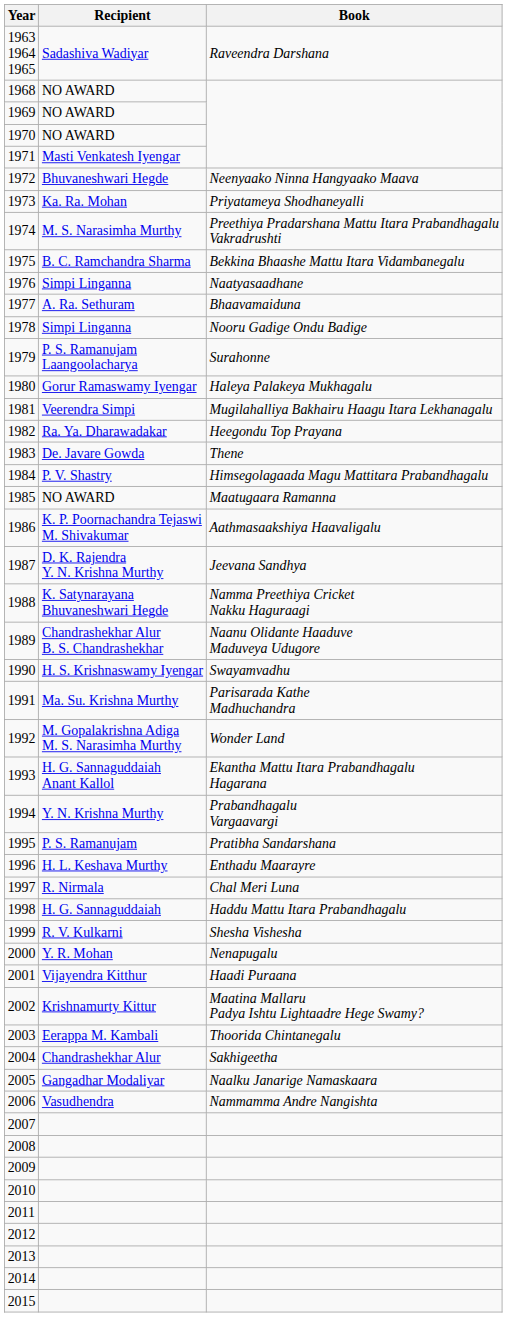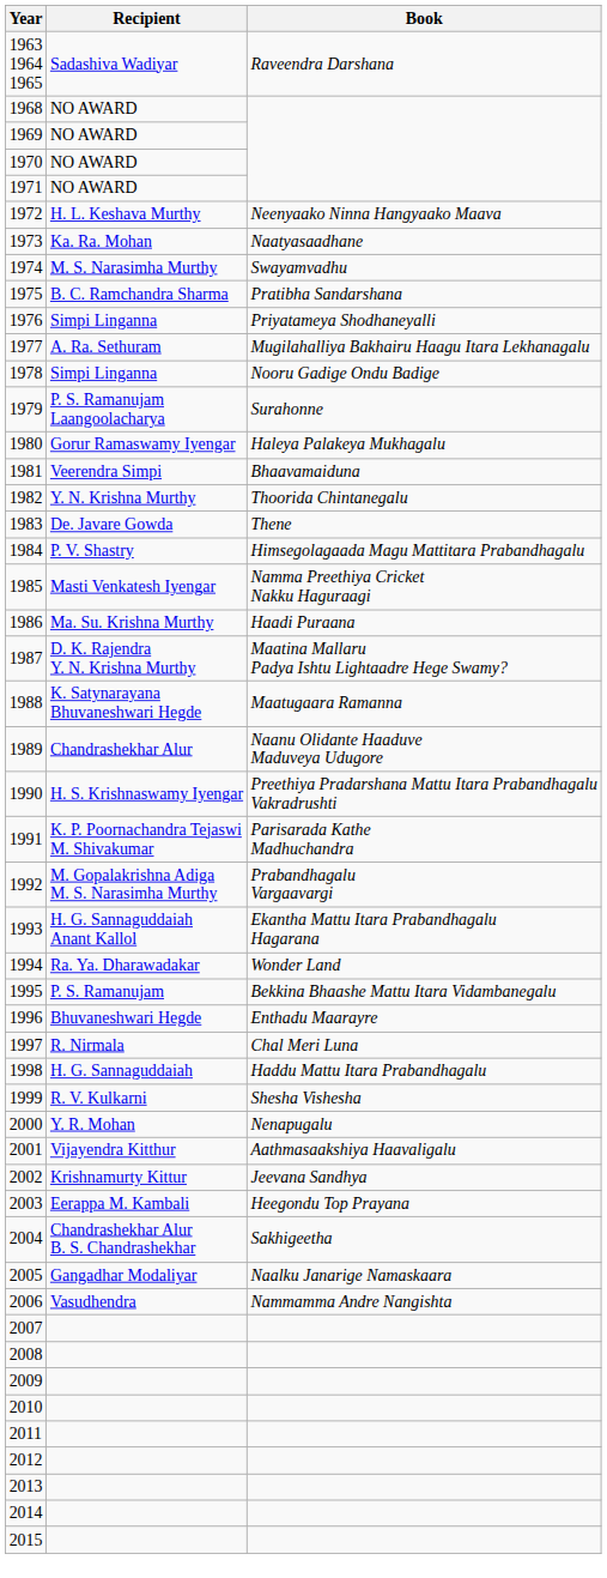 <table class="wikitable sortable">
 <tr>
 <th>Year</th>
 <th>Recipient</th>
 <th>Book</th>
 </tr>
 <tr>
 <td>1963<br>1964<br>1965</td>
 <td><a href='#'>Sadashiva Wadiyar</a></td>
 <td><em>Raveendra Darshana</em></td>
 </tr>
 <tr>
 <td>1968</td>
 <td>NO AWARD</td>
 </tr>
 <tr>
 <td>1969</td>
 <td>NO AWARD</td>
 </tr>
 <tr>
 <td>1970</td>
 <td>NO AWARD</td>
 </tr>
 <tr>
 <td>1971</td>
-<td><a href='#'>Masti Venkatesh Iyengar</a></td>
+<td>NO AWARD</td>
 </tr>
 <tr>
 <td>1972</td>
-<td><a href='#'>Bhuvaneshwari Hegde</a></td>
+<td><a href='#'>H. L. Keshava Murthy</a></td>
 <td><em>Neenyaako Ninna Hangyaako Maava</em></td>
 </tr>
 <tr>
 <td>1973</td>
 <td><a href='#'>Ka. Ra. Mohan</a></td>
-<td><em>Priyatameya Shodhaneyalli</em></td>
+<td><em>Naatyasaadhane</em></td>
 </tr>
 <tr>
 <td>1974</td>
 <td><a href='#'>M. S. Narasimha Murthy</a></td>
-<td><em>Preethiya Pradarshana Mattu Itara Prabandhagalu</em><br><em>Vakradrushti</em></td>
+<td><em>Swayamvadhu</em></td>
 </tr>
 <tr>
 <td>1975</td>
 <td><a href='#'>B. C. Ramchandra Sharma</a></td>
-<td><em>Bekkina Bhaashe Mattu Itara Vidambanegalu</em></td>
+<td><em>Pratibha Sandarshana</em></td>
 </tr>
 <tr>
 <td>1976</td>
 <td><a href='#'>Simpi Linganna</a></td>
-<td><em>Naatyasaadhane</em></td>
+<td><em>Priyatameya Shodhaneyalli</em></td>
 </tr>
 <tr>
 <td>1977</td>
 <td><a href='#'>A. Ra. Sethuram</a></td>
-<td><em>Bhaavamaiduna</em></td>
+<td><em>Mugilahalliya Bakhairu Haagu Itara Lekhanagalu</em></td>
 </tr>
 <tr>
 <td>1978</td>
 <td><a href='#'>Simpi Linganna</a></td>
 <td><em>Nooru Gadige Ondu Badige</em></td>
 </tr>
 <tr>
 <td>1979</td>
 <td><a href='#'>P. S. Ramanujam</a><br><a href='#'>Laangoolacharya</a></td>
 <td><em>Surahonne</em></td>
 </tr>
 <tr>
 <td>1980</td>
 <td><a href='#'>Gorur Ramaswamy Iyengar</a></td>
 <td><em>Haleya Palakeya Mukhagalu</em></td>
 </tr>
 <tr>
 <td>1981</td>
 <td><a href='#'>Veerendra Simpi</a></td>
-<td><em>Mugilahalliya Bakhairu Haagu Itara Lekhanagalu</em></td>
+<td><em>Bhaavamaiduna</em></td>
 </tr>
 <tr>
 <td>1982</td>
-<td><a href='#'>Ra. Ya. Dharawadakar</a></td>
-<td><em>Heegondu Top Prayana</em></td>
+<td><a href='#'>Y. N. Krishna Murthy</a></td>
+<td><em>Thoorida Chintanegalu</em></td>
 </tr>
 <tr>
 <td>1983</td>
 <td><a href='#'>De. Javare Gowda</a></td>
 <td><em>Thene</em></td>
 </tr>
 <tr>
 <td>1984</td>
 <td><a href='#'>P. V. Shastry</a></td>
 <td><em>Himsegolagaada Magu Mattitara Prabandhagalu</em></td>
 </tr>
 <tr>
 <td>1985</td>
-<td>NO AWARD</td>
-<td><em>Maatugaara Ramanna</em></td>
+<td><a href='#'>Masti Venkatesh Iyengar</a></td>
+<td><em>Namma Preethiya Cricket</em><br> <em>Nakku Haguraagi</em></td>
 </tr>
 <tr>
 <td>1986</td>
-<td><a href='#'>K. P. Poornachandra Tejaswi</a><br><a href='#'>M. Shivakumar</a></td>
-<td><em>Aathmasaakshiya Haavaligalu</em></td>
+<td><a href='#'>Ma. Su. Krishna Murthy</a></td>
+<td><em>Haadi Puraana</em></td>
 </tr>
 <tr>
 <td>1987</td>
 <td><a href='#'>D. K. Rajendra</a><br><a href='#'>Y. N. Krishna Murthy</a></td>
-<td><em>Jeevana Sandhya</em></td>
+<td><em>Maatina Mallaru</em><br><em>Padya Ishtu Lightaadre Hege Swamy?</em></td>
 </tr>
 <tr>
 <td>1988</td>
 <td><a href='#'>K. Satynarayana</a><br><a href='#'>Bhuvaneshwari Hegde</a></td>
-<td><em>Namma Preethiya Cricket</em><br> <em>Nakku Haguraagi</em></td>
+<td><em>Maatugaara Ramanna</em></td>
 </tr>
 <tr>
 <td>1989</td>
-<td><a href='#'>Chandrashekhar Alur</a><br><a href='#'>B. S. Chandrashekhar</a></td>
+<td><a href='#'>Chandrashekhar Alur</a></td>
 <td><em>Naanu Olidante Haaduve</em><br><em>Maduveya Udugore</em></td>
 </tr>
 <tr>
 <td>1990</td>
 <td><a href='#'>H. S. Krishnaswamy Iyengar</a></td>
-<td><em>Swayamvadhu</em></td>
+<td><em>Preethiya Pradarshana Mattu Itara Prabandhagalu</em><br><em>Vakradrushti</em></td>
 </tr>
 <tr>
 <td>1991</td>
-<td><a href='#'>Ma. Su. Krishna Murthy</a></td>
+<td><a href='#'>K. P. Poornachandra Tejaswi</a><br><a href='#'>M. Shivakumar</a></td>
 <td><em>Parisarada Kathe</em><br><em>Madhuchandra</em></td>
 </tr>
 <tr>
 <td>1992</td>
 <td><a href='#'>M. Gopalakrishna Adiga</a><br><a href='#'>M. S. Narasimha Murthy</a></td>
-<td><em>Wonder Land</em></td>
+<td><em>Prabandhagalu</em><br><em>Vargaavargi</em></td>
 </tr>
 <tr>
 <td>1993</td>
 <td><a href='#'>H. G. Sannaguddaiah</a><br><a href='#'>Anant Kallol</a></td>
 <td><em>Ekantha Mattu Itara Prabandhagalu</em><br><em>Hagarana</em></td>
 </tr>
 <tr>
 <td>1994</td>
-<td><a href='#'>Y. N. Krishna Murthy</a></td>
-<td><em>Prabandhagalu</em><br><em>Vargaavargi</em></td>
+<td><a href='#'>Ra. Ya. Dharawadakar</a></td>
+<td><em>Wonder Land</em></td>
 </tr>
 <tr>
 <td>1995</td>
 <td><a href='#'>P. S. Ramanujam</a></td>
-<td><em>Pratibha Sandarshana</em></td>
+<td><em>Bekkina Bhaashe Mattu Itara Vidambanegalu</em></td>
 </tr>
 <tr>
 <td>1996</td>
-<td><a href='#'>H. L. Keshava Murthy</a></td>
+<td><a href='#'>Bhuvaneshwari Hegde</a></td>
 <td><em>Enthadu Maarayre</em></td>
 </tr>
 <tr>
 <td>1997</td>
 <td><a href='#'>R. Nirmala</a></td>
 <td><em>Chal Meri Luna</em></td>
 </tr>
 <tr>
 <td>1998</td>
 <td><a href='#'>H. G. Sannaguddaiah</a></td>
 <td><em>Haddu Mattu Itara Prabandhagalu</em></td>
 </tr>
 <tr>
 <td>1999</td>
 <td><a href='#'>R. V. Kulkarni</a></td>
 <td><em>Shesha Vishesha</em></td>
 </tr>
 <tr>
 <td>2000</td>
 <td><a href='#'>Y. R. Mohan</a></td>
 <td><em>Nenapugalu</em></td>
 </tr>
 <tr>
 <td>2001</td>
 <td><a href='#'>Vijayendra Kitthur</a></td>
-<td><em>Haadi Puraana</em></td>
+<td><em>Aathmasaakshiya Haavaligalu</em></td>
 </tr>
 <tr>
 <td>2002</td>
 <td><a href='#'>Krishnamurty Kittur</a></td>
-<td><em>Maatina Mallaru</em><br><em>Padya Ishtu Lightaadre Hege Swamy?</em></td>
+<td><em>Jeevana Sandhya</em></td>
 </tr>
 <tr>
 <td>2003</td>
 <td><a href='#'>Eerappa M. Kambali</a></td>
-<td><em>Thoorida Chintanegalu</em></td>
+<td><em>Heegondu Top Prayana</em></td>
 </tr>
 <tr>
 <td>2004</td>
-<td><a href='#'>Chandrashekhar Alur</a></td>
+<td><a href='#'>Chandrashekhar Alur</a><br><a href='#'>B. S. Chandrashekhar</a></td>
 <td><em>Sakhigeetha</em></td>
 </tr>
 <tr>
 <td>2005</td>
 <td><a href='#'>Gangadhar Modaliyar</a></td>
 <td><em>Naalku Janarige Namaskaara</em></td>
 </tr>
 <tr>
 <td>2006</td>
 <td><a href='#'>Vasudhendra</a></td>
 <td><em>Nammamma Andre Nangishta</em></td>
 </tr>
 <tr>
 <td>2007</td>
 <td></td>
 <td></td>
 </tr>
 <tr>
 <td>2008</td>
 <td></td>
 <td></td>
 </tr>
 <tr>
 <td>2009</td>
 <td></td>
 <td></td>
 </tr>
 <tr>
 <td>2010</td>
 <td></td>
 <td></td>
 </tr>
 <tr>
 <td>2011</td>
 <td></td>
 <td></td>
 </tr>
 <tr>
 <td>2012</td>
 <td></td>
 <td></td>
 </tr>
 <tr>
 <td>2013</td>
 <td></td>
 <td></td>
 </tr>
 <tr>
 <td>2014</td>
 <td></td>
 <td></td>
 </tr>
 <tr>
 <td>2015</td>
 <td></td>
 <td></td>
 </tr>
 </table>
